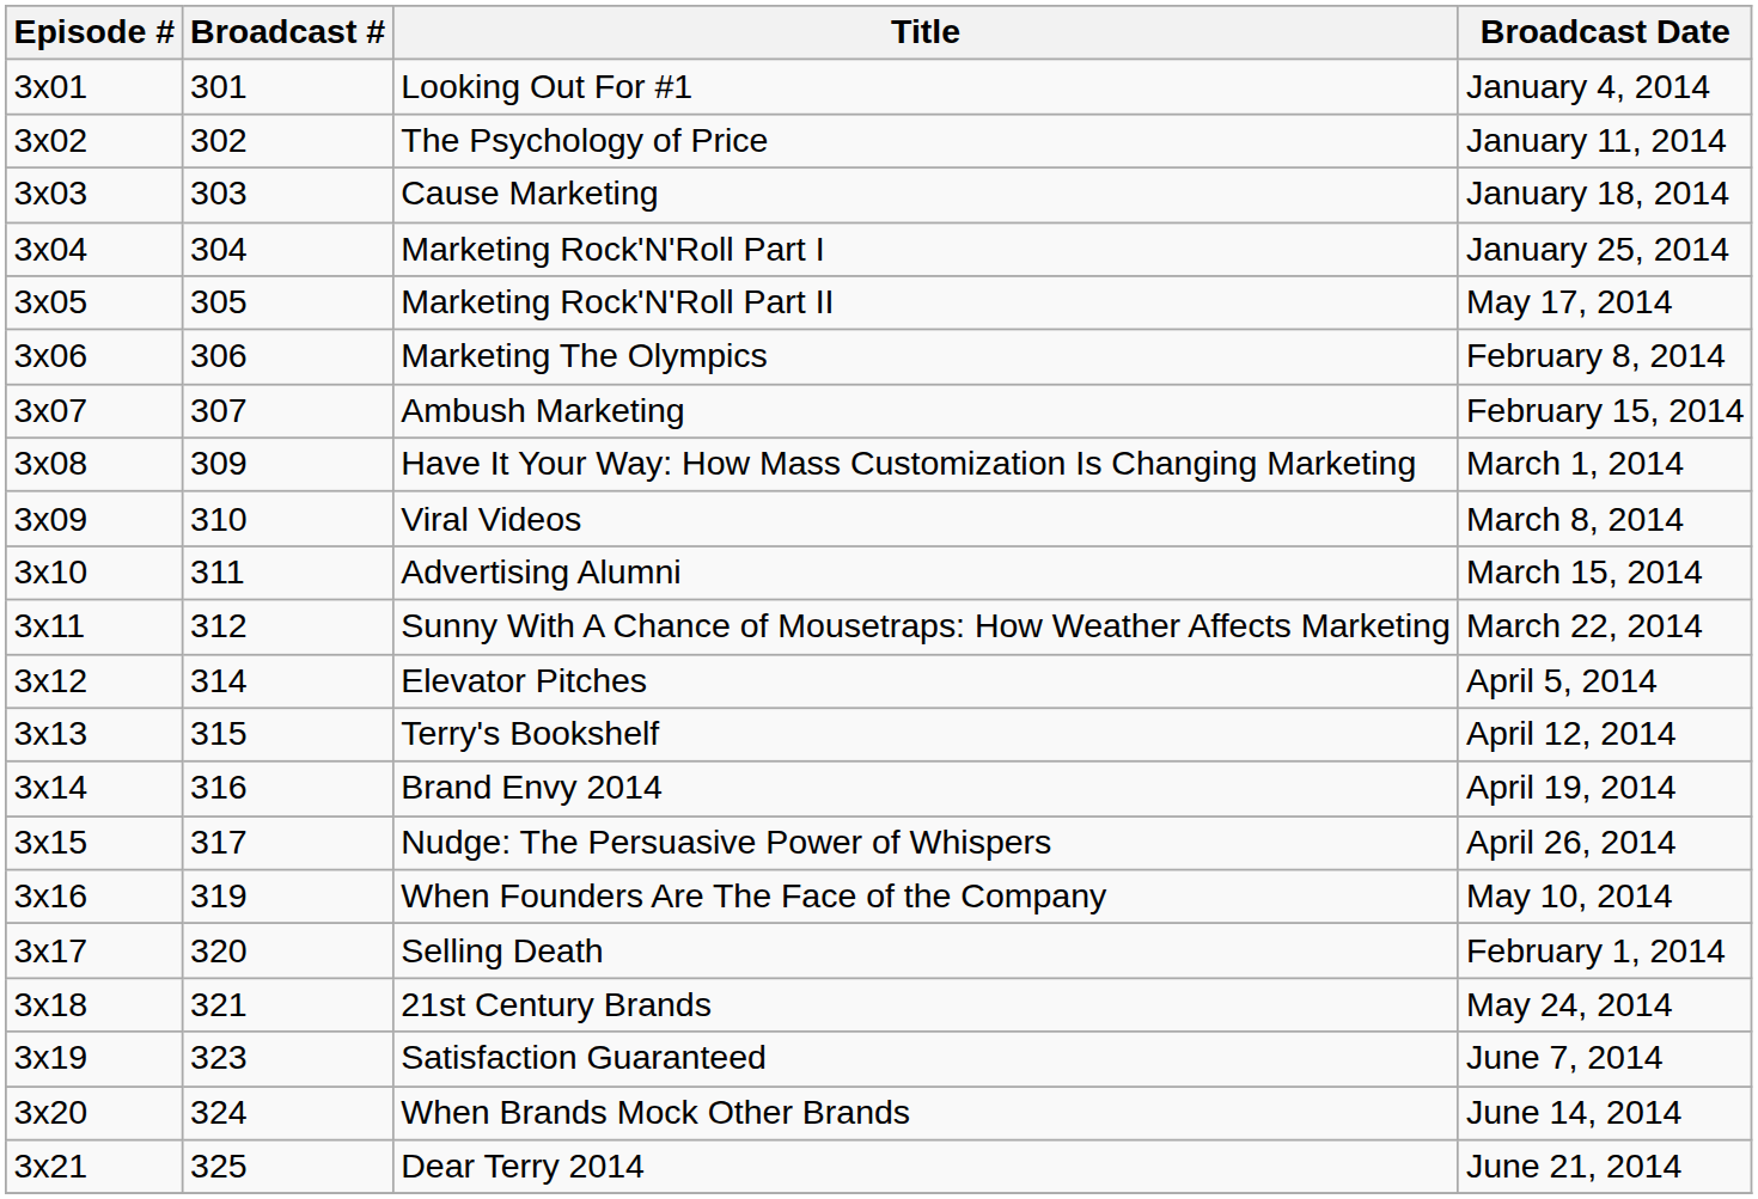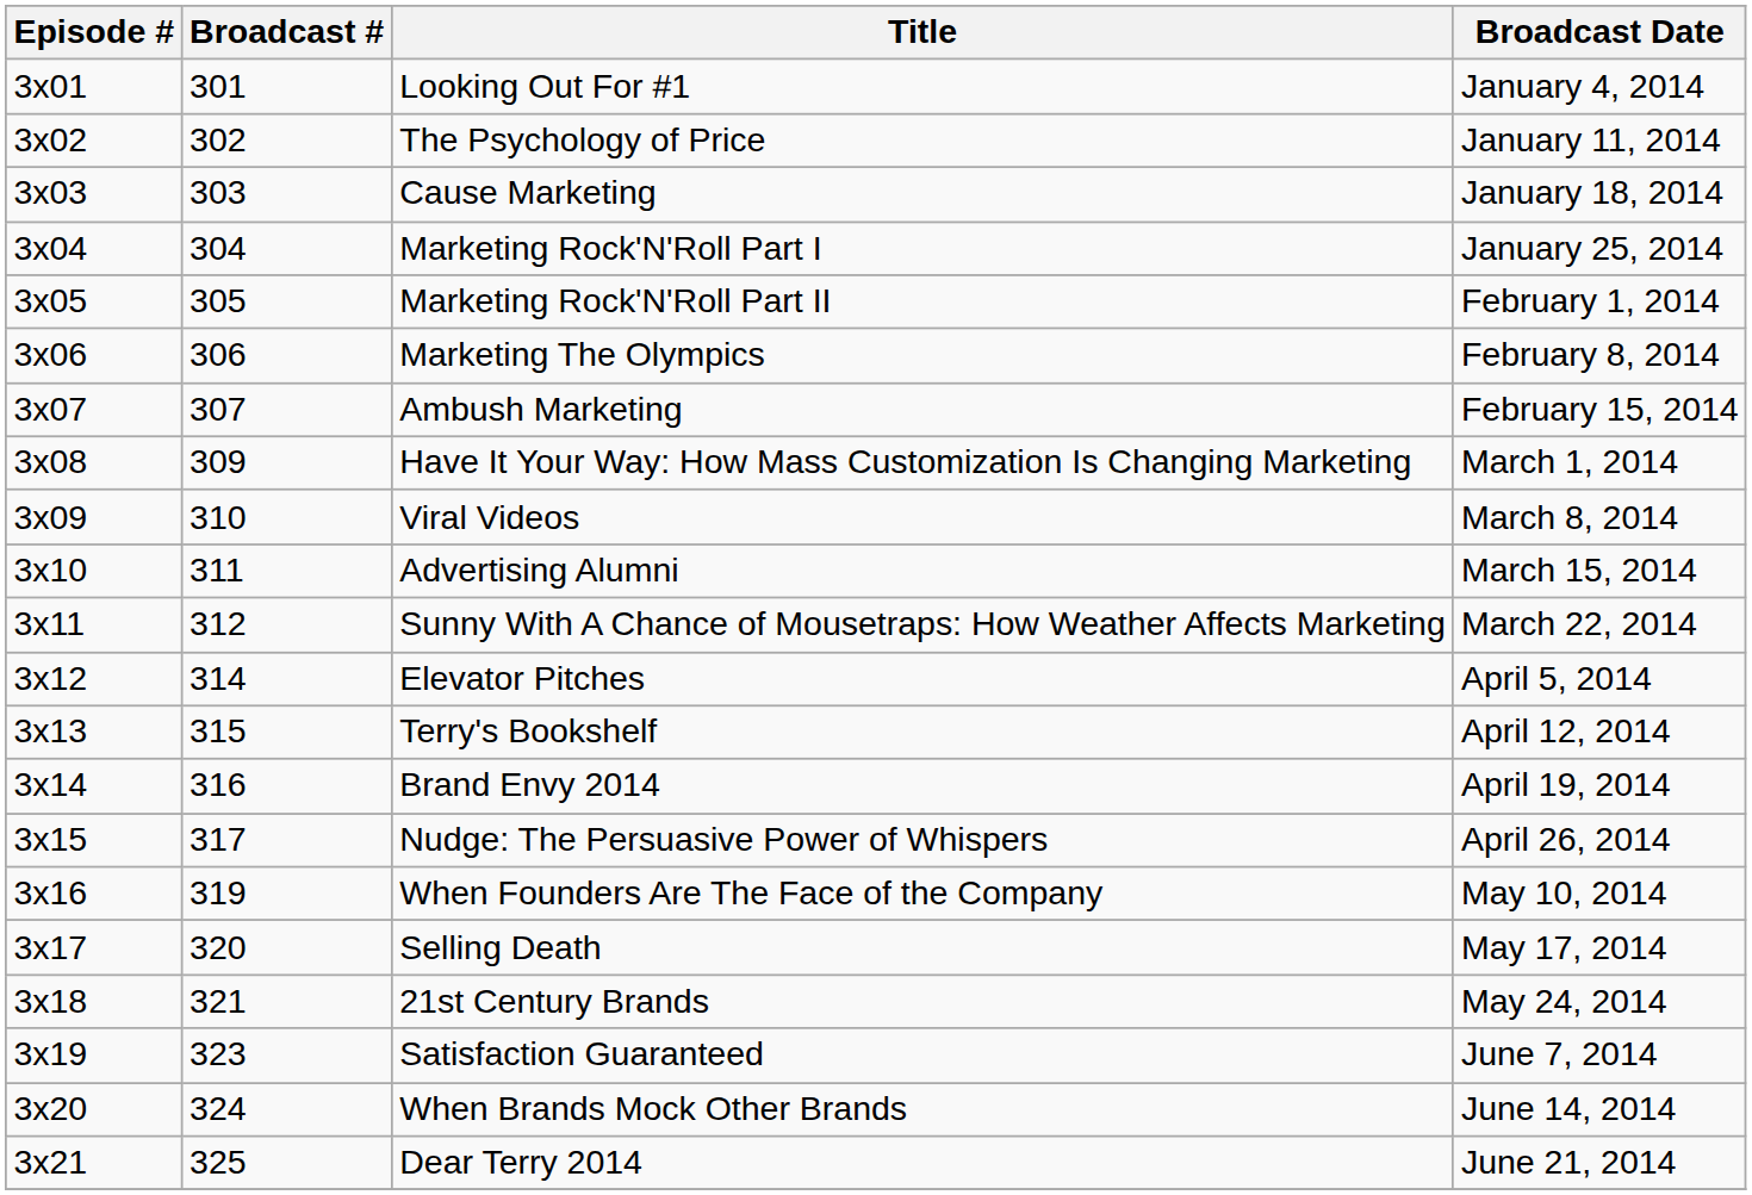 <table class="wikitable sortable">
 <tr>
 <th>Episode #</th>
 <th>Broadcast #</th>
 <th>Title</th>
 <th>Broadcast Date</th>
 </tr>
 <tr id="3x01">
 <td>3x01</td>
 <td>301</td>
 <td>Looking Out For #1</td>
 <td>January 4, 2014</td>
 </tr>
 <tr id="3x02">
 <td>3x02</td>
 <td>302</td>
 <td>The Psychology of Price</td>
 <td>January 11, 2014</td>
 </tr>
 <tr id="3x03">
 <td>3x03</td>
 <td>303</td>
 <td>Cause Marketing</td>
 <td>January 18, 2014</td>
 </tr>
 <tr id="3x04">
 <td>3x04</td>
 <td>304</td>
 <td>Marketing Rock'N'Roll Part I</td>
 <td>January 25, 2014</td>
 </tr>
 <tr id="3x05">
 <td>3x05</td>
 <td>305</td>
 <td>Marketing Rock'N'Roll Part II</td>
-<td>May 17, 2014</td>
+<td>February 1, 2014</td>
 </tr>
 <tr id="3x06">
 <td>3x06</td>
 <td>306</td>
 <td>Marketing The Olympics</td>
 <td>February 8, 2014</td>
 </tr>
 <tr id="3x07">
 <td>3x07</td>
 <td>307</td>
 <td>Ambush Marketing</td>
 <td>February 15, 2014</td>
 </tr>
 <tr id="3x08">
 <td>3x08</td>
 <td>309</td>
 <td>Have It Your Way: How Mass Customization Is Changing Marketing</td>
 <td>March 1, 2014</td>
 </tr>
 <tr id="3x09">
 <td>3x09</td>
 <td>310</td>
 <td>Viral Videos</td>
 <td>March 8, 2014</td>
 </tr>
 <tr id="3x10">
 <td>3x10</td>
 <td>311</td>
 <td>Advertising Alumni</td>
 <td>March 15, 2014</td>
 </tr>
 <tr id="3x11">
 <td>3x11</td>
 <td>312</td>
 <td>Sunny With A Chance of Mousetraps: How Weather Affects Marketing</td>
 <td>March 22, 2014</td>
 </tr>
 <tr id="3x12">
 <td>3x12</td>
 <td>314</td>
 <td>Elevator Pitches</td>
 <td>April 5, 2014</td>
 </tr>
 <tr id="3x13">
 <td>3x13</td>
 <td>315</td>
 <td>Terry's Bookshelf</td>
 <td>April 12, 2014</td>
 </tr>
 <tr id="3x14">
 <td>3x14</td>
 <td>316</td>
 <td>Brand Envy 2014</td>
 <td>April 19, 2014</td>
 </tr>
 <tr id="3x15">
 <td>3x15</td>
 <td>317</td>
 <td>Nudge: The Persuasive Power of Whispers</td>
 <td>April 26, 2014</td>
 </tr>
 <tr id="3x16">
 <td>3x16</td>
 <td>319</td>
 <td>When Founders Are The Face of the Company</td>
 <td>May 10, 2014</td>
 </tr>
 <tr id="3x17">
 <td>3x17</td>
 <td>320</td>
 <td>Selling Death</td>
-<td>February 1, 2014</td>
+<td>May 17, 2014</td>
 </tr>
 <tr id="3x18">
 <td>3x18</td>
 <td>321</td>
 <td>21st Century Brands</td>
 <td>May 24, 2014</td>
 </tr>
 <tr id="3x19">
 <td>3x19</td>
 <td>323</td>
 <td>Satisfaction Guaranteed</td>
 <td>June 7, 2014</td>
 </tr>
 <tr id="3x20">
 <td>3x20</td>
 <td>324</td>
 <td>When Brands Mock Other Brands</td>
 <td>June 14, 2014</td>
 </tr>
 <tr id="3x21">
 <td>3x21</td>
 <td>325</td>
 <td>Dear Terry 2014</td>
 <td>June 21, 2014</td>
 </tr>
 <tr>
 </tr>
 </table>
